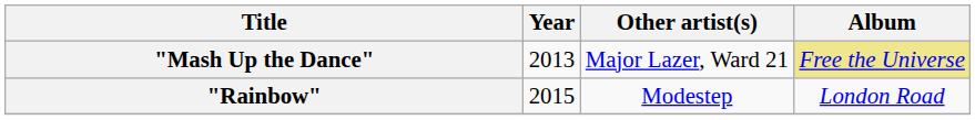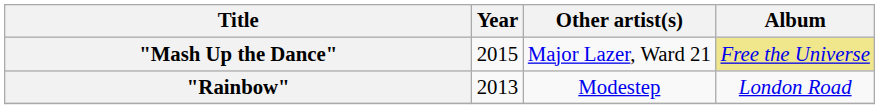 <table class="wikitable plainrowheaders" style="text-align:center;">
 <tr>
 <th scope="col" style="width:22em;">Title</th>
 <th scope="col">Year</th>
 <th scope="col">Other artist(s)</th>
 <th scope="col">Album</th>
 </tr>
 <tr>
 <th scope="row">"Mash Up the Dance"</th>
-<td>2013</td>
+<td>2015</td>
 <td><a href='#'>Major Lazer</a>, Ward 21</td>
 <td style="background: khaki;"><em><a href='#'>Free the Universe</a></em></td>
 </tr>
 <tr>
 <th scope="row">"Rainbow"</th>
-<td>2015</td>
+<td>2013</td>
 <td><a href='#'>Modestep</a></td>
 <td><em><a href='#'>London Road</a></em></td>
 </tr>
 <tr>
 </tr>
 </table>
